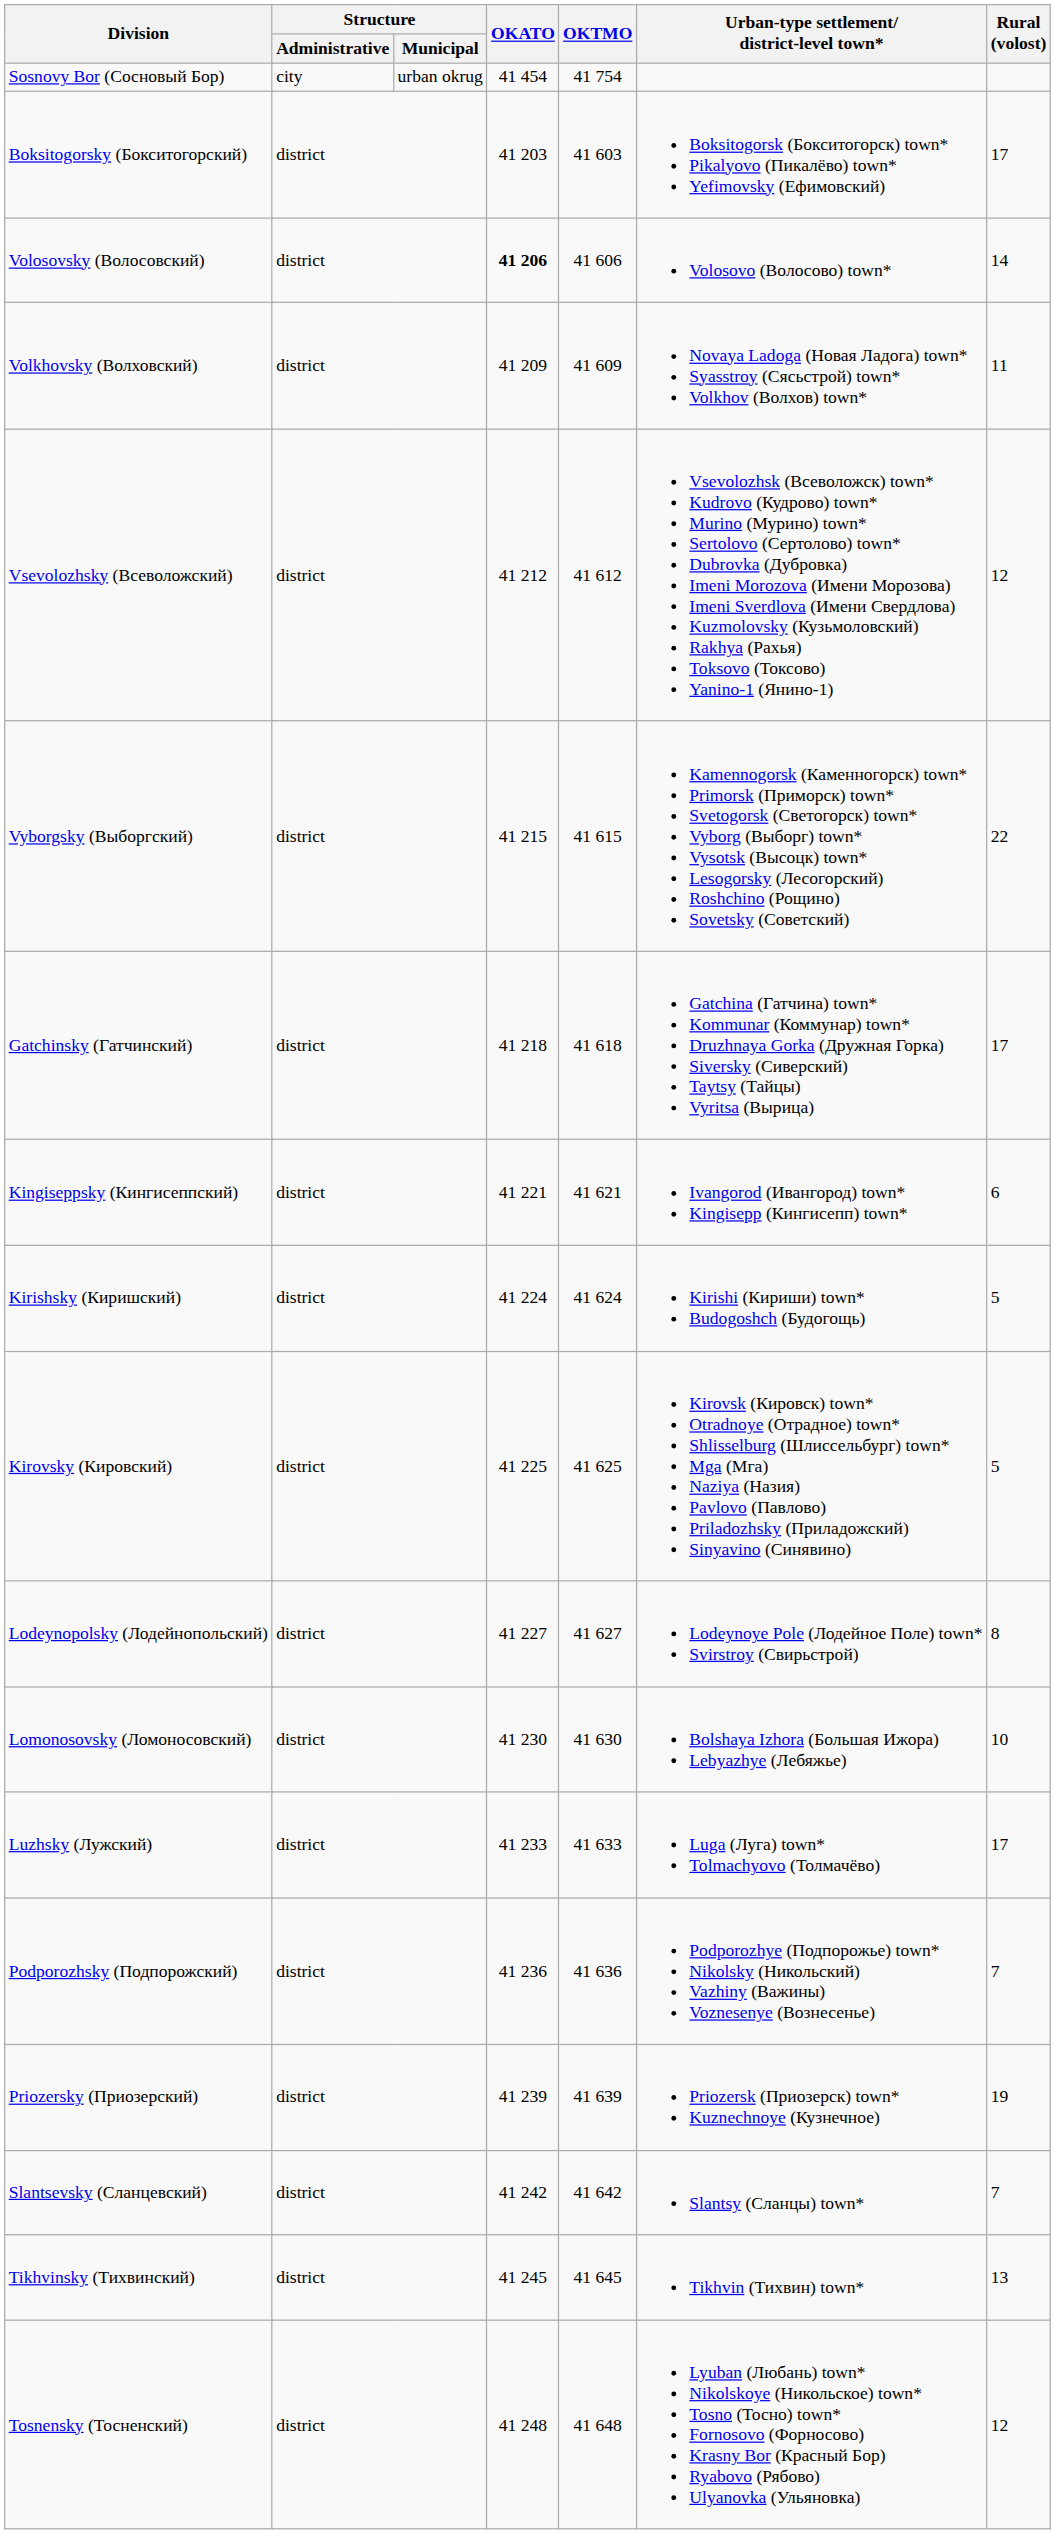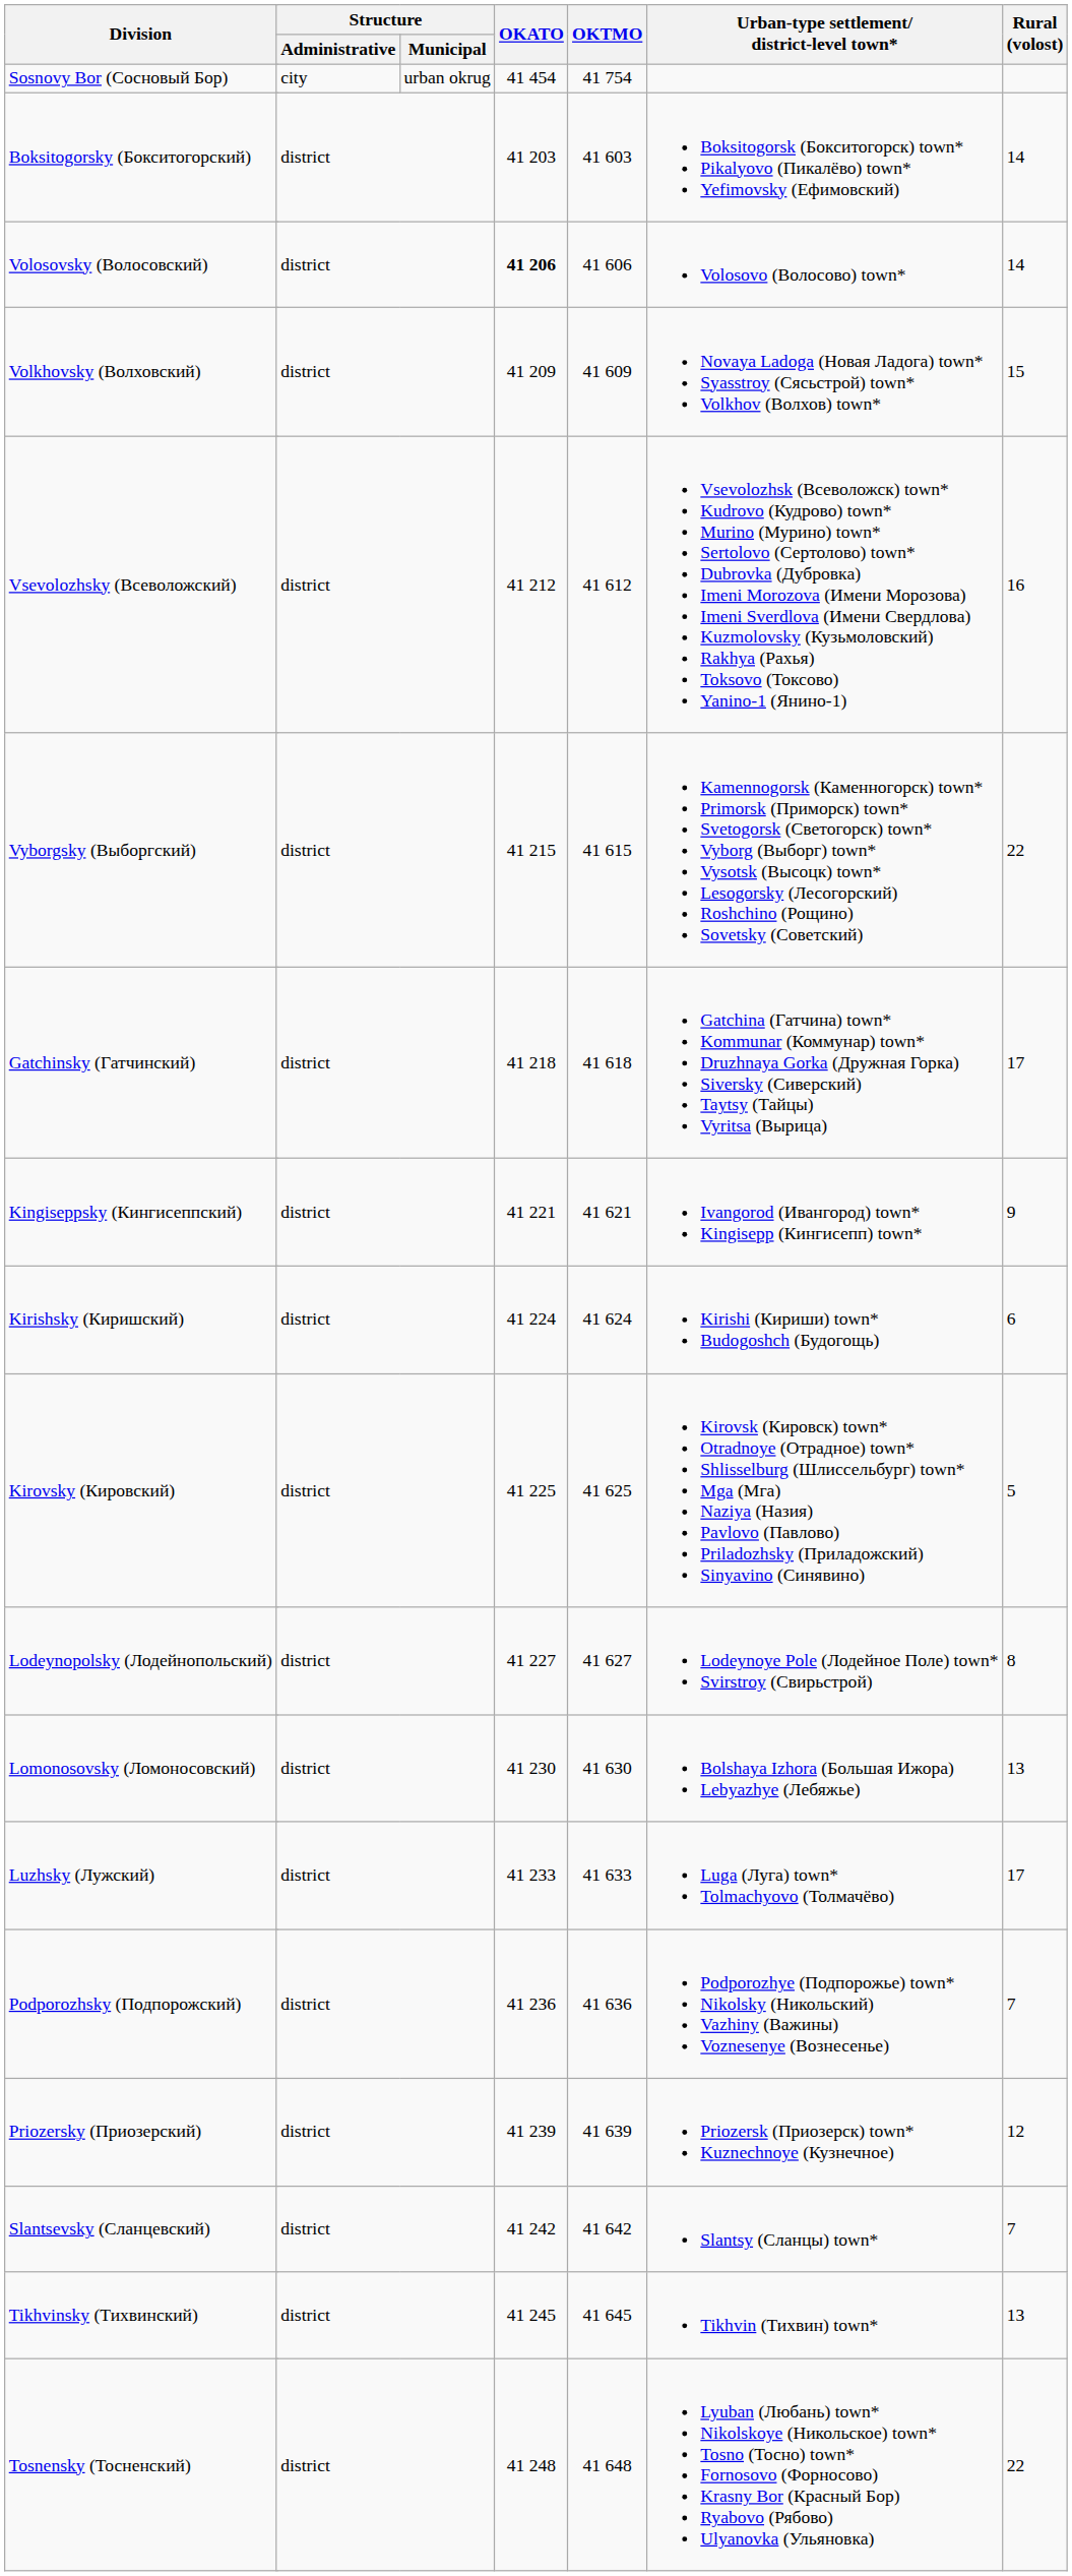 <table class="wikitable" style="padding: 24em 0; border: 1px #aaa solid; border-collapse: collapse; font-size: 90%;">
 <tr>
 <th colspan="2" rowspan="2">Division</th>
 <th colspan="2">Structure</th>
 <th rowspan="2"><a href='#'>OKATO</a></th>
 <th rowspan="2"><a href='#'>OKTMO</a></th>
 <th rowspan="2">Urban-type settlement/<br>district-level town*</th>
 <th rowspan="2">Rural<br>(volost)</th>
 </tr>
 <tr>
 <th>Administrative</th>
 <th>Municipal</th>
 </tr>
 <tr>
 <td colspan="2"><a href='#'>Sosnovy Bor</a> (Сосновый Бор)</td>
 <td>city</td>
 <td>urban okrug</td>
 <td align="center">41 454</td>
 <td align="center">41 754</td>
 <td></td>
 <td></td>
 </tr>
 <tr>
 <td colspan="2"><a href='#'>Boksitogorsky</a> (Бокситогорский)</td>
 <td colspan="2">district</td>
 <td align="center">41 203</td>
 <td align="center">41 603</td>
 <td><br><ul><li><a href='#'>Boksitogorsk</a> (Бокситогорск) town*</li><li><a href='#'>Pikalyovo</a> (Пикалёво) town*</li><li><a href='#'>Yefimovsky</a> (Ефимовский)</li></ul></td>
-<td>17</td>
+<td>14</td>
 </tr>
 <tr>
 <td colspan="2"><a href='#'>Volosovsky</a> (Волосовский)</td>
 <td colspan="2">district</td>
 <td align="center"><strong>41 206</strong></td>
 <td align="center">41 606</td>
 <td><br><ul><li><a href='#'>Volosovo</a> (Волосово) town*</li></ul></td>
 <td>14</td>
 </tr>
 <tr>
 <td colspan="2"><a href='#'>Volkhovsky</a> (Волховский)</td>
 <td colspan="2">district</td>
 <td align="center">41 209</td>
 <td align="center">41 609</td>
 <td><br><ul><li><a href='#'>Novaya Ladoga</a> (Новая Ладога) town*</li><li><a href='#'>Syasstroy</a> (Сясьстрой) town*</li><li><a href='#'>Volkhov</a> (Волхов) town*</li></ul></td>
-<td>11</td>
+<td>15</td>
 </tr>
 <tr>
 <td colspan="2"><a href='#'>Vsevolozhsky</a> (Всеволожский)</td>
 <td colspan="2">district</td>
 <td align="center">41 212</td>
 <td align="center">41 612</td>
 <td><br><ul><li><a href='#'>Vsevolozhsk</a> (Всеволожск) town*</li><li><a href='#'>Kudrovo</a> (Кудрово) town*</li><li><a href='#'>Murino</a> (Мурино) town*</li><li><a href='#'>Sertolovo</a> (Сертолово) town*</li><li><a href='#'>Dubrovka</a> (Дубровка)</li><li><a href='#'>Imeni Morozova</a> (Имени Морозова)</li><li><a href='#'>Imeni Sverdlova</a> (Имени Свердлова)</li><li><a href='#'>Kuzmolovsky</a> (Кузьмоловский)</li><li><a href='#'>Rakhya</a> (Рахья)</li><li><a href='#'>Toksovo</a> (Токсово)</li><li><a href='#'>Yanino-1</a> (Янино-1)</li></ul></td>
-<td>12</td>
+<td>16</td>
 </tr>
 <tr>
 <td colspan="2"><a href='#'>Vyborgsky</a> (Выборгский)</td>
 <td colspan="2">district</td>
 <td align="center">41 215</td>
 <td align="center">41 615</td>
 <td><br><ul><li><a href='#'>Kamennogorsk</a> (Каменногорск) town*</li><li><a href='#'>Primorsk</a> (Приморск) town*</li><li><a href='#'>Svetogorsk</a> (Светогорск) town*</li><li><a href='#'>Vyborg</a> (Выборг) town*</li><li><a href='#'>Vysotsk</a> (Высоцк) town*</li><li><a href='#'>Lesogorsky</a> (Лесогорский)</li><li><a href='#'>Roshchino</a> (Рощино)</li><li><a href='#'>Sovetsky</a> (Советский)</li></ul></td>
 <td>22</td>
 </tr>
 <tr>
 <td colspan="2"><a href='#'>Gatchinsky</a> (Гатчинский)</td>
 <td colspan="2">district</td>
 <td align="center">41 218</td>
 <td align="center">41 618</td>
 <td><br><ul><li><a href='#'>Gatchina</a> (Гатчина) town*</li><li><a href='#'>Kommunar</a> (Коммунар) town*</li><li><a href='#'>Druzhnaya Gorka</a> (Дружная Горка)</li><li><a href='#'>Siversky</a> (Сиверский)</li><li><a href='#'>Taytsy</a> (Тайцы)</li><li><a href='#'>Vyritsa</a> (Вырица)</li></ul></td>
 <td>17</td>
 </tr>
 <tr>
 <td colspan="2"><a href='#'>Kingiseppsky</a> (Кингисеппский)</td>
 <td colspan="2">district</td>
 <td align="center">41 221</td>
 <td align="center">41 621</td>
 <td><br><ul><li><a href='#'>Ivangorod</a> (Ивангород) town*</li><li><a href='#'>Kingisepp</a> (Кингисепп) town*</li></ul></td>
-<td>6</td>
+<td>9</td>
 </tr>
 <tr>
 <td colspan="2"><a href='#'>Kirishsky</a> (Киришский)</td>
 <td colspan="2">district</td>
 <td align="center">41 224</td>
 <td align="center">41 624</td>
 <td><br><ul><li><a href='#'>Kirishi</a> (Кириши) town*</li><li><a href='#'>Budogoshch</a> (Будогощь)</li></ul></td>
-<td>5</td>
+<td>6</td>
 </tr>
 <tr>
 <td colspan="2"><a href='#'>Kirovsky</a> (Кировский)</td>
 <td colspan="2">district</td>
 <td align="center">41 225</td>
 <td align="center">41 625</td>
 <td><br><ul><li><a href='#'>Kirovsk</a> (Кировск) town*</li><li><a href='#'>Otradnoye</a> (Отрадное) town*</li><li><a href='#'>Shlisselburg</a> (Шлиссельбург) town*</li><li><a href='#'>Mga</a> (Мга)</li><li><a href='#'>Naziya</a> (Назия)</li><li><a href='#'>Pavlovo</a> (Павлово)</li><li><a href='#'>Priladozhsky</a> (Приладожский)</li><li><a href='#'>Sinyavino</a> (Синявино)</li></ul></td>
 <td>5</td>
 </tr>
 <tr>
 <td colspan="2"><a href='#'>Lodeynopolsky</a> (Лодейнопольский)</td>
 <td colspan="2">district</td>
 <td align="center">41 227</td>
 <td align="center">41 627</td>
 <td><br><ul><li><a href='#'>Lodeynoye Pole</a> (Лодейное Поле) town*</li><li><a href='#'>Svirstroy</a> (Свирьстрой)</li></ul></td>
 <td>8</td>
 </tr>
 <tr>
 <td colspan="2"><a href='#'>Lomonosovsky</a> (Ломоносовский)</td>
 <td colspan="2">district</td>
 <td align="center">41 230</td>
 <td align="center">41 630</td>
 <td><br><ul><li><a href='#'>Bolshaya Izhora</a> (Большая Ижора)</li><li><a href='#'>Lebyazhye</a> (Лебяжье)</li></ul></td>
-<td>10</td>
+<td>13</td>
 </tr>
 <tr>
 <td colspan="2"><a href='#'>Luzhsky</a> (Лужский)</td>
 <td colspan="2">district</td>
 <td align="center">41 233</td>
 <td align="center">41 633</td>
 <td><br><ul><li><a href='#'>Luga</a> (Луга) town*</li><li><a href='#'>Tolmachyovo</a> (Толмачёво)</li></ul></td>
 <td>17</td>
 </tr>
 <tr>
 <td colspan="2"><a href='#'>Podporozhsky</a> (Подпорожский)</td>
 <td colspan="2">district</td>
 <td align="center">41 236</td>
 <td align="center">41 636</td>
 <td><br><ul><li><a href='#'>Podporozhye</a> (Подпорожье) town*</li><li><a href='#'>Nikolsky</a> (Никольский)</li><li><a href='#'>Vazhiny</a> (Важины)</li><li><a href='#'>Voznesenye</a> (Вознесенье)</li></ul></td>
 <td>7</td>
 </tr>
 <tr>
 <td colspan="2"><a href='#'>Priozersky</a> (Приозерский)</td>
 <td colspan="2">district</td>
 <td align="center">41 239</td>
 <td align="center">41 639</td>
 <td><br><ul><li><a href='#'>Priozersk</a> (Приозерск) town*</li><li><a href='#'>Kuznechnoye</a> (Кузнечное)</li></ul></td>
-<td>19</td>
+<td>12</td>
 </tr>
 <tr>
 <td colspan="2"><a href='#'>Slantsevsky</a> (Сланцевский)</td>
 <td colspan="2">district</td>
 <td align="center">41 242</td>
 <td align="center">41 642</td>
 <td><br><ul><li><a href='#'>Slantsy</a> (Сланцы) town*</li></ul></td>
 <td>7</td>
 </tr>
 <tr>
 <td colspan="2"><a href='#'>Tikhvinsky</a> (Тихвинский)</td>
 <td colspan="2">district</td>
 <td align="center">41 245</td>
 <td align="center">41 645</td>
 <td><br><ul><li><a href='#'>Tikhvin</a> (Тихвин) town*</li></ul></td>
 <td>13</td>
 </tr>
 <tr>
 <td colspan="2"><a href='#'>Tosnensky</a> (Тосненский)</td>
 <td colspan="2">district</td>
 <td align="center">41 248</td>
 <td align="center">41 648</td>
 <td><br><ul><li><a href='#'>Lyuban</a> (Любань) town*</li><li><a href='#'>Nikolskoye</a> (Никольское) town*</li><li><a href='#'>Tosno</a> (Тосно) town*</li><li><a href='#'>Fornosovo</a> (Форносово)</li><li><a href='#'>Krasny Bor</a> (Красный Бор)</li><li><a href='#'>Ryabovo</a> (Рябово)</li><li><a href='#'>Ulyanovka</a> (Ульяновка)</li></ul></td>
-<td>12</td>
+<td>22</td>
 </tr>
 </table>
